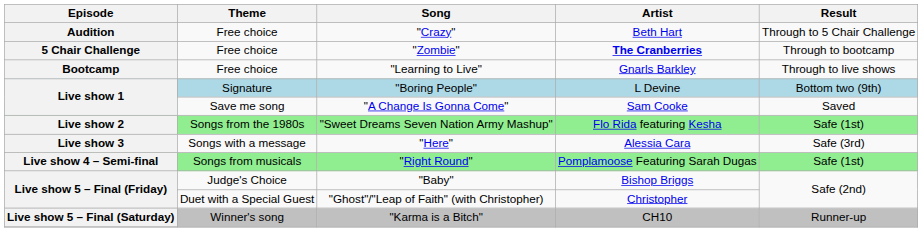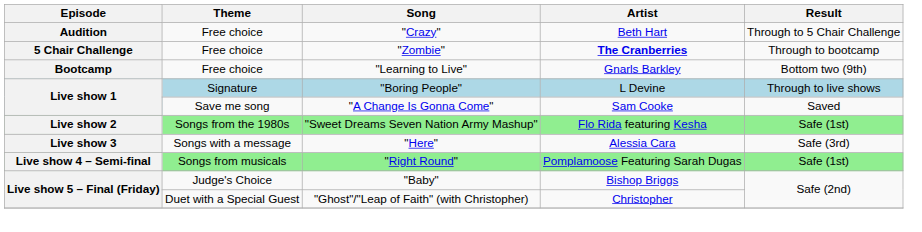 <table class="wikitable" style="text-align:center;">
 <tr>
 <th scope="col">Episode</th>
 <th scope="col">Theme</th>
 <th scope="col">Song</th>
 <th scope="col">Artist</th>
 <th scope="col">Result</th>
 </tr>
 <tr>
 <th scope="row">Audition</th>
 <td>Free choice</td>
 <td>"<a href='#'>Crazy</a>"</td>
 <td><a href='#'>Beth Hart</a></td>
 <td>Through to 5 Chair Challenge</td>
 </tr>
 <tr>
 <th scope="row">5 Chair Challenge</th>
 <td>Free choice</td>
 <td>"<a href='#'>Zombie</a>"</td>
 <td><strong><a href='#'>The Cranberries</a></strong></td>
 <td>Through to bootcamp</td>
 </tr>
 <tr>
 <th scope="row">Bootcamp</th>
 <td>Free choice</td>
 <td>"Learning to Live"</td>
 <td><a href='#'>Gnarls Barkley</a></td>
-<td>Through to live shows</td>
+<td>Bottom two (9th)</td>
 </tr>
 <tr style="background:lightblue">
 <th scope="row" rowspan="2">Live show 1</th>
 <td>Signature</td>
 <td>"Boring People"</td>
 <td>L Devine</td>
-<td>Bottom two (9th)</td>
+<td>Through to live shows</td>
 </tr>
 <tr>
 <td>Save me song</td>
 <td>"<a href='#'>A Change Is Gonna Come</a>"</td>
 <td><a href='#'>Sam Cooke</a></td>
 <td>Saved</td>
 </tr>
 <tr style="background:lightgreen">
 <th scope="row">Live show 2</th>
 <td>Songs from the 1980s</td>
 <td>"Sweet Dreams Seven Nation Army Mashup"</td>
 <td><a href='#'>Flo Rida</a> featuring <a href='#'>Kesha</a></td>
 <td>Safe (1st)</td>
 </tr>
 <tr>
 <th scope="row">Live show 3</th>
 <td>Songs with a message</td>
 <td>"<a href='#'>Here</a>"</td>
 <td><a href='#'>Alessia Cara</a></td>
 <td>Safe (3rd)</td>
 </tr>
 <tr style="background:lightgreen">
 <th scope="row">Live show 4 – Semi-final</th>
 <td>Songs from musicals</td>
 <td>"<a href='#'>Right Round</a>"</td>
 <td><a href='#'>Pomplamoose</a> Featuring Sarah Dugas</td>
 <td>Safe (1st)</td>
 </tr>
 <tr>
 <th scope="row" rowspan="2">Live show 5 – Final (Friday)</th>
 <td>Judge's Choice</td>
 <td>"Baby"</td>
 <td><a href='#'>Bishop Briggs</a></td>
 <td rowspan="2">Safe (2nd)</td>
 </tr>
 <tr>
 <td>Duet with a Special Guest</td>
 <td>"Ghost"/"Leap of Faith" (with Christopher)</td>
 <td><a href='#'>Christopher</a></td>
 </tr>
-<tr style="background:silver">
-<th scope="row">Live show 5 – Final (Saturday)</th>
-<td>Winner's song</td>
-<td>"Karma is a Bitch"</td>
-<td>CH10</td>
-<td>Runner-up</td>
-</tr>
 <tr>
 </tr>
 </table>
